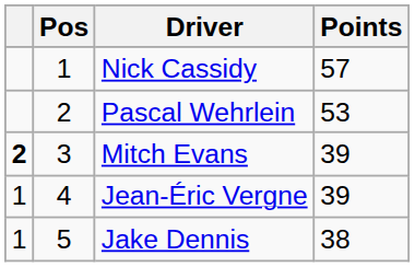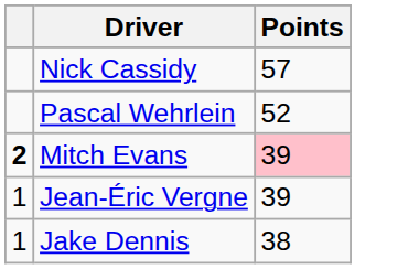 <table class="wikitable" style="font-size: 85%;">
 <tr>
 <th></th>
-<th>Pos</th>
 <th>Driver</th>
 <th>Points</th>
 </tr>
 <tr>
 <td align="left"></td>
-<td align="center">1</td>
 <td> <a href='#'>Nick Cassidy</a></td>
 <td align="left">57</td>
 </tr>
 <tr>
 <td align="left"></td>
-<td align="center">2</td>
 <td> <a href='#'>Pascal Wehrlein</a></td>
-<td align="left">53</td>
+<td align="left">52</td>
 </tr>
 <tr>
 <td align="left"><strong> 2</strong></td>
-<td align="center">3</td>
 <td> <a href='#'>Mitch Evans</a></td>
-<td align="left">39</td>
+<td align="left" style="background: pink;">39</td>
 </tr>
 <tr>
 <td align="left"> 1</td>
-<td align="center">4</td>
 <td> <a href='#'>Jean-Éric Vergne</a></td>
 <td align="left">39</td>
 </tr>
 <tr>
 <td align:"left"> 1</td>
-<td align="center">5</td>
 <td> <a href='#'>Jake Dennis</a></td>
 <td align="left">38</td>
 </tr>
 </table>
